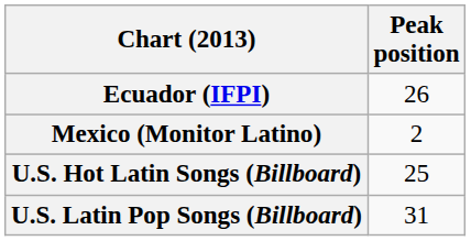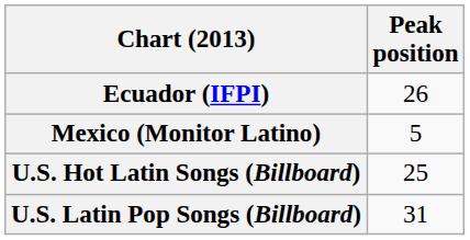 <table class="wikitable sortable plainrowheaders">
 <tr>
 <th>Chart (2013)</th>
 <th scope="col">Peak<br>position</th>
 </tr>
 <tr>
 <th scope="row">Ecuador (<a href='#'>IFPI</a>)</th>
 <td align="center">26</td>
 </tr>
 <tr>
 <th scope="row">Mexico (Monitor Latino)</th>
-<td align="center">2</td>
+<td align="center">5</td>
 </tr>
 <tr>
 <th scope="row">U.S. Hot Latin Songs (<em>Billboard</em>)</th>
 <td style="text-align:center;">25</td>
 </tr>
 <tr>
 <th scope="row">U.S. Latin Pop Songs (<em>Billboard</em>)</th>
 <td style="text-align:center;">31</td>
 </tr>
 </table>
